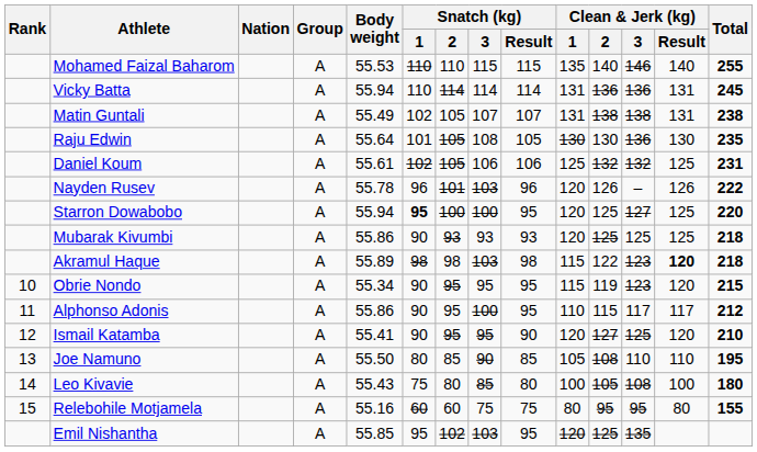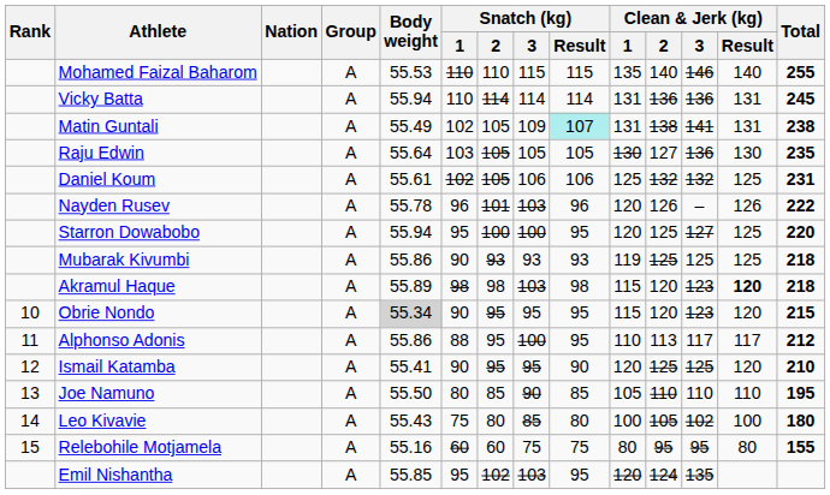 <table class="wikitable sortable" style="text-align:center;">
 <tr>
 <th rowspan=2>Rank</th>
 <th rowspan=2>Athlete</th>
 <th rowspan=2>Nation</th>
 <th rowspan=2>Group</th>
 <th rowspan=2>Body<br>weight</th>
 <th colspan=4>Snatch (kg)</th>
 <th colspan=4>Clean & Jerk (kg)</th>
 <th rowspan=2>Total</th>
 </tr>
 <tr>
 <th>1</th>
 <th>2</th>
 <th>3</th>
 <th>Result</th>
 <th>1</th>
 <th>2</th>
 <th>3</th>
 <th>Result</th>
 </tr>
 <tr>
 <td></td>
 <td align=left><a href='#'>Mohamed Faizal Baharom</a></td>
 <td align=left></td>
 <td>A</td>
 <td>55.53</td>
 <td><s>110</s></td>
 <td>110</td>
 <td>115</td>
 <td>115</td>
 <td>135</td>
 <td>140</td>
 <td><s>146</s></td>
 <td>140</td>
 <td><strong>255</strong></td>
 </tr>
 <tr>
 <td></td>
 <td align=left><a href='#'>Vicky Batta</a></td>
 <td align=left></td>
 <td>A</td>
 <td>55.94</td>
 <td>110</td>
 <td><s>114</s></td>
 <td>114</td>
 <td>114</td>
 <td>131</td>
 <td><s>136</s></td>
 <td><s>136</s></td>
 <td>131</td>
 <td><strong>245</strong></td>
 </tr>
 <tr>
 <td></td>
 <td align=left><a href='#'>Matin Guntali</a></td>
 <td align=left></td>
 <td>A</td>
 <td>55.49</td>
 <td>102</td>
 <td>105</td>
-<td>107</td>
-<td>107</td>
+<td>109</td>
+<td style="background: paleturquoise;">107</td>
 <td>131</td>
 <td><s>138</s></td>
-<td><s>138</s></td>
+<td><s>141</s></td>
 <td>131</td>
 <td><strong>238</strong></td>
 </tr>
 <tr>
 <td></td>
 <td align=left><a href='#'>Raju Edwin</a></td>
 <td align=left></td>
 <td>A</td>
 <td>55.64</td>
-<td>101</td>
+<td>103</td>
 <td><s>105</s></td>
-<td>108</td>
+<td>105</td>
 <td>105</td>
 <td><s>130</s></td>
-<td>130</td>
+<td>127</td>
 <td><s>136</s></td>
 <td>130</td>
 <td><strong>235</strong></td>
 </tr>
 <tr>
 <td></td>
 <td align=left><a href='#'>Daniel Koum</a></td>
 <td align=left></td>
 <td>A</td>
 <td>55.61</td>
 <td><s>102</s></td>
 <td><s>105</s></td>
 <td>106</td>
 <td>106</td>
 <td>125</td>
 <td><s>132</s></td>
 <td><s>132</s></td>
 <td>125</td>
 <td><strong>231</strong></td>
 </tr>
 <tr>
 <td></td>
 <td align=left><a href='#'>Nayden Rusev</a></td>
 <td align=left></td>
 <td>A</td>
 <td>55.78</td>
 <td>96</td>
 <td><s>101</s></td>
 <td><s>103</s></td>
 <td>96</td>
 <td>120</td>
 <td>126</td>
 <td>–</td>
 <td>126</td>
 <td><strong>222</strong></td>
 </tr>
 <tr>
 <td></td>
 <td align=left><a href='#'>Starron Dowabobo</a></td>
 <td align=left></td>
 <td>A</td>
 <td>55.94</td>
-<td><strong>95</strong></td>
+<td>95</td>
 <td><s>100</s></td>
 <td><s>100</s></td>
 <td>95</td>
 <td>120</td>
 <td>125</td>
 <td><s>127</s></td>
 <td>125</td>
 <td><strong>220</strong></td>
 </tr>
 <tr>
 <td></td>
 <td align=left><a href='#'>Mubarak Kivumbi</a></td>
 <td align=left></td>
 <td>A</td>
 <td>55.86</td>
 <td>90</td>
 <td><s>93</s></td>
 <td>93</td>
 <td>93</td>
-<td>120</td>
+<td>119</td>
 <td><s>125</s></td>
 <td>125</td>
 <td>125</td>
 <td><strong>218</strong></td>
 </tr>
 <tr>
 <td></td>
 <td align=left><a href='#'>Akramul Haque</a></td>
 <td align=left></td>
 <td>A</td>
 <td>55.89</td>
 <td><s>98</s></td>
 <td>98</td>
 <td><s>103</s></td>
 <td>98</td>
 <td>115</td>
-<td>122</td>
+<td>120</td>
 <td><s>123</s></td>
 <td><strong>120</strong></td>
 <td><strong>218</strong></td>
 </tr>
 <tr>
 <td>10</td>
 <td align=left><a href='#'>Obrie Nondo</a></td>
 <td align=left></td>
 <td>A</td>
-<td>55.34</td>
+<td style="background: lightgrey;">55.34</td>
 <td>90</td>
 <td><s>95</s></td>
 <td>95</td>
 <td>95</td>
 <td>115</td>
-<td>119</td>
+<td>120</td>
 <td><s>123</s></td>
 <td>120</td>
 <td><strong>215</strong></td>
 </tr>
 <tr>
 <td>11</td>
 <td align=left><a href='#'>Alphonso Adonis</a></td>
 <td align=left></td>
 <td>A</td>
 <td>55.86</td>
-<td>90</td>
+<td>88</td>
 <td>95</td>
 <td><s>100</s></td>
 <td>95</td>
 <td>110</td>
-<td>115</td>
+<td>113</td>
 <td>117</td>
 <td>117</td>
 <td><strong>212</strong></td>
 </tr>
 <tr>
 <td>12</td>
 <td align=left><a href='#'>Ismail Katamba</a></td>
 <td align=left></td>
 <td>A</td>
 <td>55.41</td>
 <td>90</td>
 <td><s>95</s></td>
 <td><s>95</s></td>
 <td>90</td>
 <td>120</td>
-<td><s>127</s></td>
+<td><s>125</s></td>
 <td><s>125</s></td>
 <td>120</td>
 <td><strong>210</strong></td>
 </tr>
 <tr>
 <td>13</td>
 <td align=left><a href='#'>Joe Namuno</a></td>
 <td align=left></td>
 <td>A</td>
 <td>55.50</td>
 <td>80</td>
 <td>85</td>
 <td><s>90</s></td>
 <td>85</td>
 <td>105</td>
-<td><s>108</s></td>
+<td><s>110</s></td>
 <td>110</td>
 <td>110</td>
 <td><strong>195</strong></td>
 </tr>
 <tr>
 <td>14</td>
 <td align=left><a href='#'>Leo Kivavie</a></td>
 <td align=left></td>
 <td>A</td>
 <td>55.43</td>
 <td>75</td>
 <td>80</td>
 <td><s>85</s></td>
 <td>80</td>
 <td>100</td>
 <td><s>105</s></td>
-<td><s>108</s></td>
+<td><s>102</s></td>
 <td>100</td>
 <td><strong>180</strong></td>
 </tr>
 <tr>
 <td>15</td>
 <td align=left><a href='#'>Relebohile Motjamela</a></td>
 <td align=left></td>
 <td>A</td>
 <td>55.16</td>
 <td><s>60</s></td>
 <td>60</td>
 <td>75</td>
 <td>75</td>
 <td>80</td>
 <td><s>95</s></td>
 <td><s>95</s></td>
 <td>80</td>
 <td><strong>155</strong></td>
 </tr>
 <tr>
 <td></td>
 <td align=left><a href='#'>Emil Nishantha</a></td>
 <td align=left></td>
 <td>A</td>
 <td>55.85</td>
 <td>95</td>
 <td><s>102</s></td>
 <td><s>103</s></td>
 <td>95</td>
 <td><s>120</s></td>
-<td><s>125</s></td>
+<td><s>124</s></td>
 <td><s>135</s></td>
 <td></td>
 <td></td>
 </tr>
 </table>
